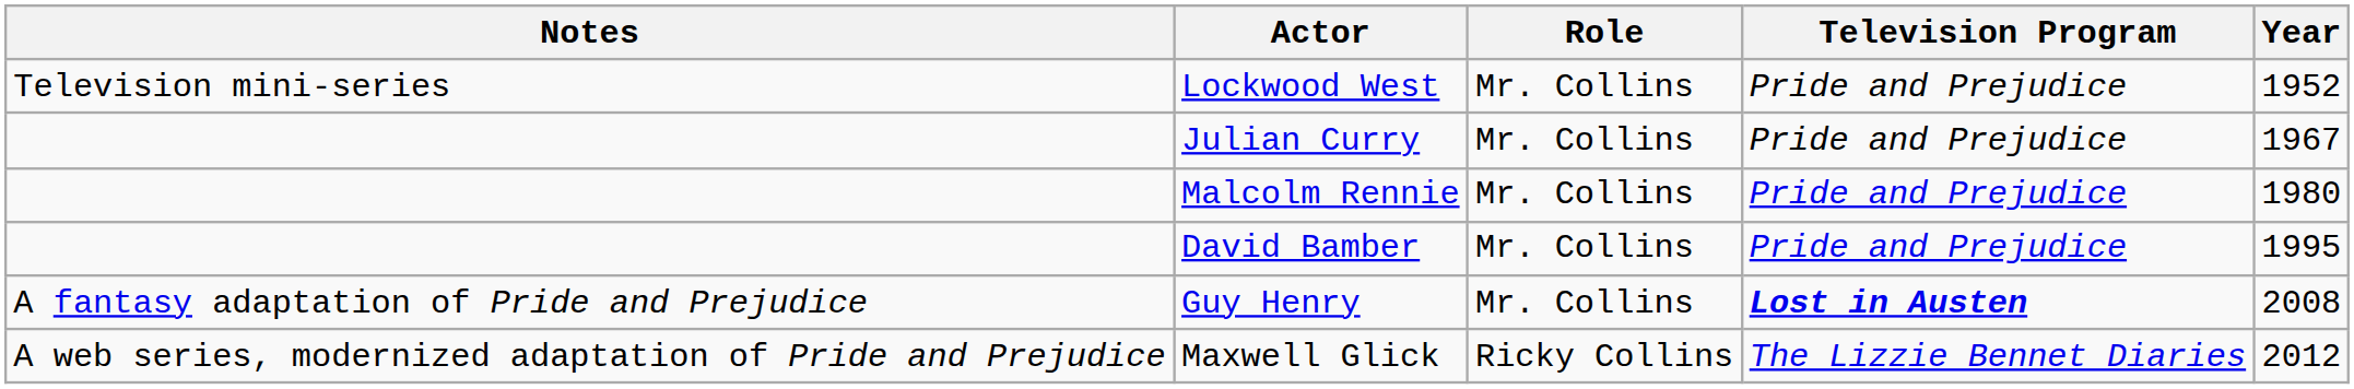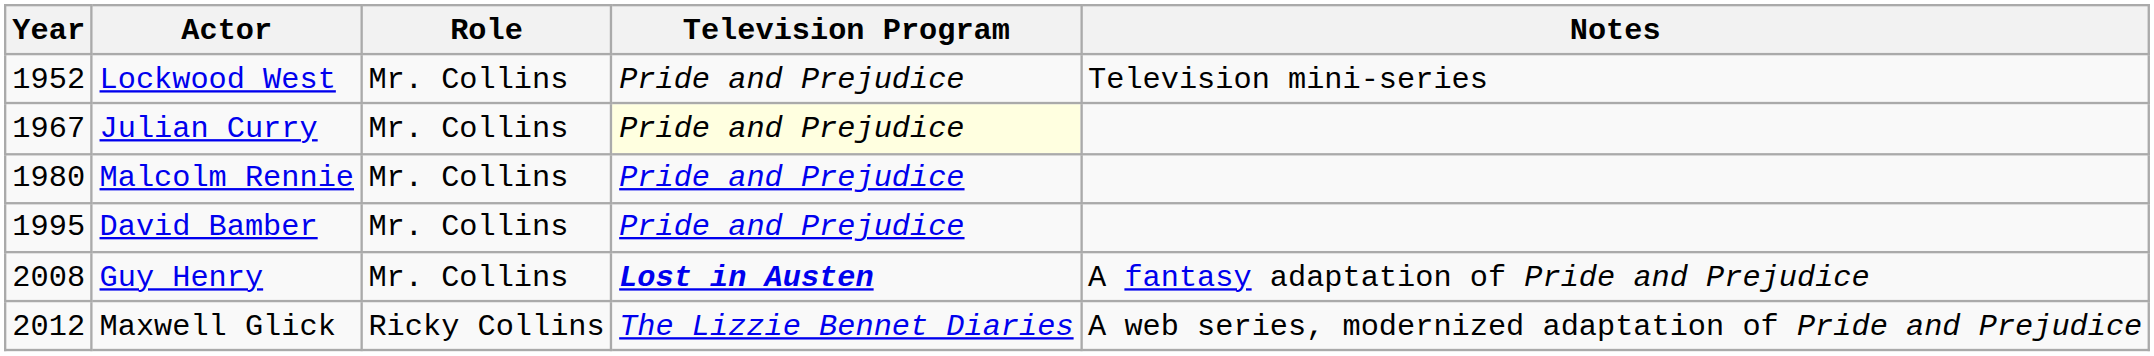 <table class="wikitable">
 <tr>
-<th>Notes</th>
+<th>Year</th>
 <th>Actor</th>
 <th>Role</th>
 <th>Television Program</th>
-<th>Year</th>
+<th>Notes</th>
 </tr>
 <tr>
-<td>Television mini-series</td>
+<td>1952</td>
 <td><a href='#'>Lockwood West</a></td>
 <td>Mr. Collins</td>
 <td><em>Pride and Prejudice</em></td>
-<td>1952</td>
+<td>Television mini-series</td>
 </tr>
 <tr>
-<td></td>
+<td>1967</td>
 <td><a href='#'>Julian Curry</a></td>
 <td>Mr. Collins</td>
-<td><em>Pride and Prejudice</em></td>
-<td>1967</td>
+<td style="background: lightyellow;"><em>Pride and Prejudice</em></td>
+<td></td>
 </tr>
 <tr>
-<td></td>
+<td>1980</td>
 <td><a href='#'>Malcolm Rennie</a></td>
 <td>Mr. Collins</td>
 <td><em><a href='#'>Pride and Prejudice</a></em></td>
-<td>1980</td>
+<td></td>
 </tr>
 <tr>
-<td></td>
+<td>1995</td>
 <td><a href='#'>David Bamber</a></td>
 <td>Mr. Collins</td>
 <td><em><a href='#'>Pride and Prejudice</a></em></td>
-<td>1995</td>
+<td></td>
 </tr>
 <tr>
-<td>A <a href='#'>fantasy</a> adaptation of <em>Pride and Prejudice</em></td>
+<td>2008</td>
 <td><a href='#'>Guy Henry</a></td>
 <td>Mr. Collins</td>
 <td><strong><em><a href='#'>Lost in Austen</a></em></strong></td>
-<td>2008</td>
+<td>A <a href='#'>fantasy</a> adaptation of <em>Pride and Prejudice</em></td>
 </tr>
 <tr>
-<td>A web series, modernized adaptation of <em>Pride and Prejudice</em></td>
+<td>2012</td>
 <td>Maxwell Glick</td>
 <td>Ricky Collins</td>
 <td><em><a href='#'>The Lizzie Bennet Diaries</a></em></td>
-<td>2012</td>
+<td>A web series, modernized adaptation of <em>Pride and Prejudice</em></td>
 </tr>
 </table>
